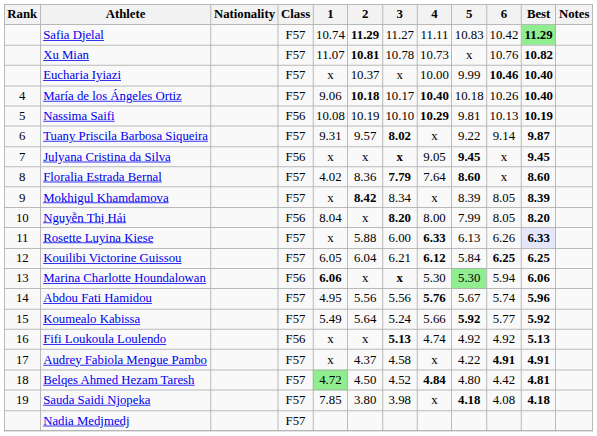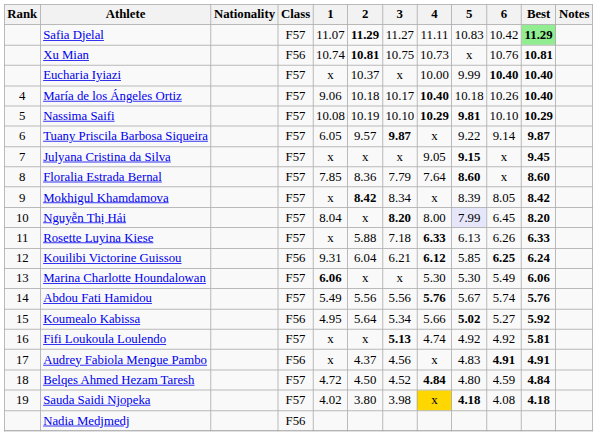 <table class="wikitable sortable" style="text-align:center">
 <tr>
 <th>Rank</th>
 <th>Athlete</th>
 <th>Nationality</th>
 <th>Class</th>
 <th>1</th>
 <th>2</th>
 <th>3</th>
 <th>4</th>
 <th>5</th>
 <th>6</th>
 <th>Best</th>
 <th>Notes</th>
 </tr>
 <tr>
 <td></td>
 <td style="text-align:left;"><a href='#'>Safia Djelal</a></td>
 <td style="text-align:left;"></td>
 <td>F57</td>
-<td>10.74</td>
+<td>11.07</td>
 <td><strong>11.29</strong></td>
 <td>11.27</td>
 <td>11.11</td>
 <td>10.83</td>
 <td>10.42</td>
 <td style="background: lightgreen;"><strong>11.29</strong></td>
 <td><strong></strong></td>
 </tr>
 <tr>
 <td></td>
 <td style="text-align:left;"><a href='#'>Xu Mian</a></td>
 <td style="text-align:left;"></td>
-<td>F57</td>
-<td>11.07</td>
+<td>F56</td>
+<td>10.74</td>
 <td><strong>10.81</strong></td>
-<td>10.78</td>
+<td>10.75</td>
 <td>10.73</td>
 <td>x</td>
 <td>10.76</td>
-<td><strong>10.82</strong></td>
+<td><strong>10.81</strong></td>
 <td></td>
 </tr>
 <tr>
 <td></td>
 <td style="text-align:left;"><a href='#'>Eucharia Iyiazi</a></td>
 <td style="text-align:left;"></td>
 <td>F57</td>
 <td>x</td>
 <td>10.37</td>
 <td>x</td>
 <td>10.00</td>
 <td>9.99</td>
-<td><strong>10.46</strong></td>
+<td><strong>10.40</strong></td>
 <td><strong>10.40</strong></td>
 <td></td>
 </tr>
 <tr>
 <td>4</td>
 <td style="text-align:left;"><a href='#'>María de los Ángeles Ortiz</a></td>
 <td style="text-align:left;"></td>
 <td>F57</td>
 <td>9.06</td>
-<td><strong>10.18</strong></td>
+<td>10.18</td>
 <td>10.17</td>
 <td><strong>10.40</strong></td>
 <td>10.18</td>
 <td>10.26</td>
 <td><strong>10.40</strong></td>
 <td></td>
 </tr>
 <tr>
 <td>5</td>
 <td style="text-align:left;"><a href='#'>Nassima Saifi</a></td>
 <td style="text-align:left;"></td>
-<td>F56</td>
+<td>F57</td>
 <td>10.08</td>
 <td>10.19</td>
 <td>10.10</td>
 <td><strong>10.29</strong></td>
-<td>9.81</td>
-<td>10.13</td>
-<td><strong>10.19</strong></td>
+<td><strong>9.81</strong></td>
+<td>10.10</td>
+<td><strong>10.29</strong></td>
 <td></td>
 </tr>
 <tr>
 <td>6</td>
 <td style="text-align:left;"><a href='#'>Tuany Priscila Barbosa Siqueira</a></td>
 <td style="text-align:left;"></td>
 <td>F57</td>
-<td>9.31</td>
+<td>6.05</td>
 <td>9.57</td>
-<td><strong>8.02</strong></td>
+<td><strong>9.87</strong></td>
 <td>x</td>
 <td>9.22</td>
 <td>9.14</td>
 <td><strong>9.87</strong></td>
 <td></td>
 </tr>
 <tr>
 <td>7</td>
 <td style="text-align:left;"><a href='#'>Julyana Cristina da Silva</a></td>
 <td style="text-align:left;"></td>
-<td>F56</td>
+<td>F57</td>
 <td>x</td>
 <td>x</td>
-<td><strong>x</strong></td>
+<td>x</td>
 <td>9.05</td>
-<td><strong>9.45</strong></td>
+<td><strong>9.15</strong></td>
 <td>x</td>
 <td><strong>9.45</strong></td>
 <td></td>
 </tr>
 <tr>
 <td>8</td>
 <td style="text-align:left;"><a href='#'>Floralia Estrada Bernal</a></td>
 <td style="text-align:left;"></td>
 <td>F57</td>
-<td>4.02</td>
+<td>7.85</td>
 <td>8.36</td>
-<td><strong>7.79</strong></td>
+<td>7.79</td>
 <td>7.64</td>
 <td><strong>8.60</strong></td>
 <td>x</td>
 <td><strong>8.60</strong></td>
 <td></td>
 </tr>
 <tr>
 <td>9</td>
 <td style="text-align:left;"><a href='#'>Mokhigul Khamdamova</a></td>
 <td style="text-align:left;"></td>
 <td>F57</td>
 <td>x</td>
 <td><strong>8.42</strong></td>
 <td>8.34</td>
 <td>x</td>
 <td>8.39</td>
 <td>8.05</td>
-<td><strong>8.39</strong></td>
+<td><strong>8.42</strong></td>
 <td></td>
 </tr>
 <tr>
 <td>10</td>
 <td style="text-align:left;"><a href='#'>Nguyễn Thị Hải</a></td>
 <td style="text-align:left;"></td>
-<td>F56</td>
+<td>F57</td>
 <td>8.04</td>
 <td>x</td>
 <td><strong>8.20</strong></td>
 <td>8.00</td>
-<td>7.99</td>
-<td>8.05</td>
+<td style="background: lavender;">7.99</td>
+<td>6.45</td>
 <td><strong>8.20</strong></td>
 <td></td>
 </tr>
 <tr>
 <td>11</td>
 <td style="text-align:left;"><a href='#'>Rosette Luyina Kiese</a></td>
 <td style="text-align:left;"></td>
 <td>F57</td>
 <td>x</td>
 <td>5.88</td>
-<td>6.00</td>
+<td>7.18</td>
 <td><strong>6.33</strong></td>
 <td>6.13</td>
 <td>6.26</td>
-<td style="background: lavender;"><strong>6.33</strong></td>
+<td><strong>6.33</strong></td>
 <td></td>
 </tr>
 <tr>
 <td>12</td>
 <td style="text-align:left;"><a href='#'>Kouilibi Victorine Guissou</a></td>
 <td style="text-align:left;"></td>
-<td>F57</td>
-<td>6.05</td>
+<td>F56</td>
+<td>9.31</td>
 <td>6.04</td>
 <td>6.21</td>
 <td><strong>6.12</strong></td>
-<td>5.84</td>
+<td>5.85</td>
 <td><strong>6.25</strong></td>
-<td><strong>6.25</strong></td>
+<td><strong>6.24</strong></td>
 <td></td>
 </tr>
 <tr>
 <td>13</td>
 <td style="text-align:left;"><a href='#'>Marina Charlotte Houndalowan</a></td>
 <td style="text-align:left;"></td>
-<td>F56</td>
+<td>F57</td>
 <td><strong>6.06</strong></td>
 <td>x</td>
-<td><strong>x</strong></td>
+<td>x</td>
 <td>5.30</td>
-<td style="background: lightgreen;">5.30</td>
-<td>5.94</td>
+<td>5.30</td>
+<td>5.49</td>
 <td><strong>6.06</strong></td>
 <td></td>
 </tr>
 <tr>
 <td>14</td>
 <td style="text-align:left;"><a href='#'>Abdou Fati Hamidou</a></td>
 <td style="text-align:left;"></td>
 <td>F57</td>
-<td>4.95</td>
+<td>5.49</td>
 <td>5.56</td>
 <td>5.56</td>
 <td><strong>5.76</strong></td>
 <td>5.67</td>
 <td>5.74</td>
-<td><strong>5.96</strong></td>
+<td><strong>5.76</strong></td>
 <td></td>
 </tr>
 <tr>
 <td>15</td>
 <td style="text-align:left;"><a href='#'>Koumealo Kabissa</a></td>
 <td style="text-align:left;"></td>
-<td>F57</td>
-<td>5.49</td>
+<td>F56</td>
+<td>4.95</td>
 <td>5.64</td>
-<td>5.24</td>
+<td>5.34</td>
 <td>5.66</td>
-<td><strong>5.92</strong></td>
-<td>5.77</td>
+<td><strong>5.02</strong></td>
+<td>5.27</td>
 <td><strong>5.92</strong></td>
 <td></td>
 </tr>
 <tr>
 <td>16</td>
 <td style="text-align:left;"><a href='#'>Fifi Loukoula Loulendo</a></td>
 <td style="text-align:left;"></td>
-<td>F56</td>
+<td>F57</td>
 <td>x</td>
 <td>x</td>
 <td><strong>5.13</strong></td>
 <td>4.74</td>
 <td>4.92</td>
 <td>4.92</td>
-<td><strong>5.13</strong></td>
+<td><strong>5.81</strong></td>
 <td></td>
 </tr>
 <tr>
 <td>17</td>
 <td style="text-align:left;"><a href='#'>Audrey Fabiola Mengue Pambo</a></td>
 <td style="text-align:left;"></td>
-<td>F57</td>
+<td>F56</td>
 <td>x</td>
 <td>4.37</td>
-<td>4.58</td>
+<td>4.56</td>
 <td>x</td>
-<td>4.22</td>
+<td>4.83</td>
 <td><strong>4.91</strong></td>
 <td><strong>4.91</strong></td>
 <td></td>
 </tr>
 <tr>
 <td>18</td>
 <td style="text-align:left;"><a href='#'>Belqes Ahmed Hezam Taresh</a></td>
 <td style="text-align:left;"></td>
 <td>F57</td>
-<td style="background: lightgreen;">4.72</td>
+<td>4.72</td>
 <td>4.50</td>
 <td>4.52</td>
 <td><strong>4.84</strong></td>
 <td>4.80</td>
-<td>4.42</td>
-<td><strong>4.81</strong></td>
+<td>4.59</td>
+<td><strong>4.84</strong></td>
 <td></td>
 </tr>
 <tr>
 <td>19</td>
 <td style="text-align:left;"><a href='#'>Sauda Saidi Njopeka</a></td>
 <td style="text-align:left;"></td>
 <td>F57</td>
-<td>7.85</td>
+<td>4.02</td>
 <td>3.80</td>
 <td>3.98</td>
-<td>x</td>
+<td style="background: gold;">x</td>
 <td><strong>4.18</strong></td>
 <td>4.08</td>
 <td><strong>4.18</strong></td>
 <td></td>
 </tr>
 <tr>
 <td></td>
 <td style="text-align:left;"><a href='#'>Nadia Medjmedj</a></td>
 <td style="text-align:left;"></td>
-<td>F57</td>
+<td>F56</td>
 <td></td>
 <td></td>
 <td></td>
 <td></td>
 <td></td>
 <td></td>
 <td></td>
 <td></td>
 </tr>
 <tr>
 </tr>
 </table>
